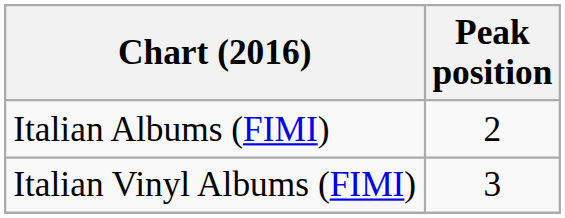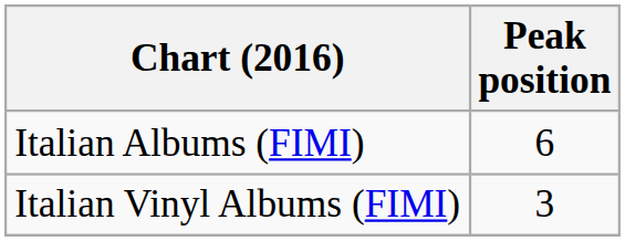 <table class="wikitable sortable plainrowheaders">
 <tr>
 <th scope="col">Chart (2016)</th>
 <th scope="col">Peak<br>position</th>
 </tr>
 <tr>
 <td align="left">Italian Albums (<a href='#'>FIMI</a>)</td>
-<td align="center">2</td>
+<td align="center">6</td>
 </tr>
 <tr>
 <td align="left">Italian Vinyl Albums (<a href='#'>FIMI</a>)</td>
 <td align="center">3</td>
 </tr>
 <tr>
 </tr>
 </table>
